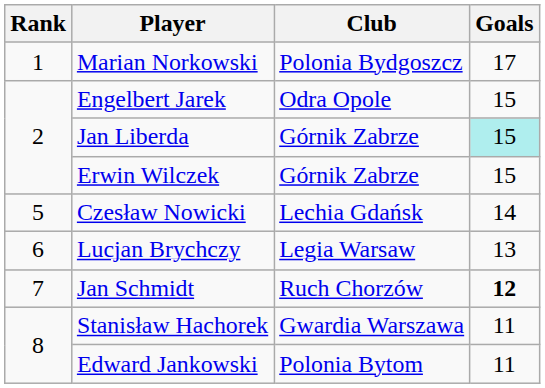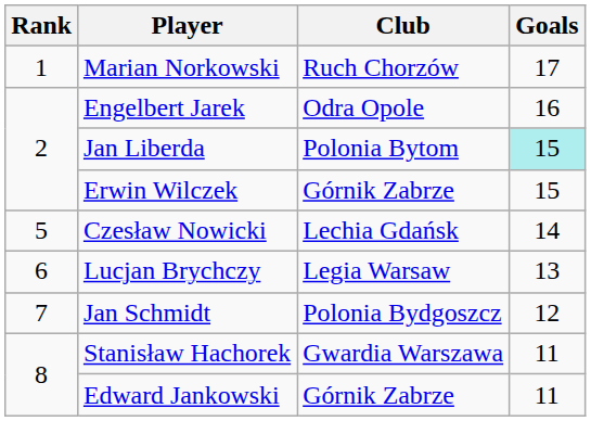 <table class="wikitable" style="text-align:center">
 <tr>
 <th>Rank</th>
 <th>Player</th>
 <th>Club</th>
 <th>Goals</th>
 </tr>
 <tr>
 <td rowspan="1">1</td>
 <td align="left"> <a href='#'>Marian Norkowski</a></td>
-<td align="left"><a href='#'>Polonia Bydgoszcz</a></td>
+<td align="left"><a href='#'>Ruch Chorzów</a></td>
 <td>17</td>
 </tr>
 <tr>
 <td rowspan="3">2</td>
 <td align="left"> <a href='#'>Engelbert Jarek</a></td>
 <td align="left"><a href='#'>Odra Opole</a></td>
-<td>15</td>
+<td>16</td>
 </tr>
 <tr>
 <td align="left"> <a href='#'>Jan Liberda</a></td>
-<td align="left"><a href='#'>Górnik Zabrze</a></td>
+<td align="left"><a href='#'>Polonia Bytom</a></td>
 <td style="background: paleturquoise;">15</td>
 </tr>
 <tr>
 <td align="left"> <a href='#'>Erwin Wilczek</a></td>
 <td align="left"><a href='#'>Górnik Zabrze</a></td>
 <td>15</td>
 </tr>
 <tr>
 <td rowspan="1">5</td>
 <td align="left"> <a href='#'>Czesław Nowicki</a></td>
 <td align="left"><a href='#'>Lechia Gdańsk</a></td>
 <td>14</td>
 </tr>
 <tr>
 <td rowspan="1">6</td>
 <td align="left"> <a href='#'>Lucjan Brychczy</a></td>
 <td align="left"><a href='#'>Legia Warsaw</a></td>
 <td>13</td>
 </tr>
 <tr>
 <td rowspan="1">7</td>
 <td align="left"> <a href='#'>Jan Schmidt</a></td>
-<td align="left"><a href='#'>Ruch Chorzów</a></td>
-<td><strong>12</strong></td>
+<td align="left"><a href='#'>Polonia Bydgoszcz</a></td>
+<td>12</td>
 </tr>
 <tr>
 <td rowspan="2">8</td>
 <td align="left"> <a href='#'>Stanisław Hachorek</a></td>
 <td align="left"><a href='#'>Gwardia Warszawa</a></td>
 <td>11</td>
 </tr>
 <tr>
 <td align="left"> <a href='#'>Edward Jankowski</a></td>
-<td align="left"><a href='#'>Polonia Bytom</a></td>
+<td align="left"><a href='#'>Górnik Zabrze</a></td>
 <td>11</td>
 </tr>
 </table>
